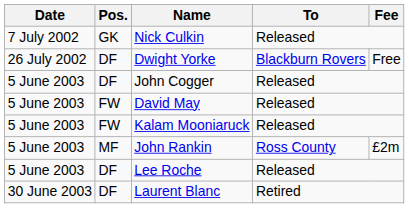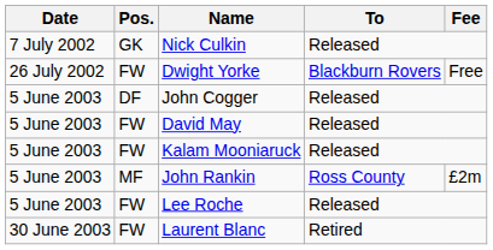 <table class="wikitable">
 <tr>
 <th>Date</th>
 <th>Pos.</th>
 <th>Name</th>
 <th>To</th>
 <th>Fee</th>
 </tr>
 <tr>
 <td>7 July 2002</td>
 <td>GK</td>
 <td> <a href='#'>Nick Culkin</a></td>
 <td colspan="2">Released</td>
 </tr>
 <tr>
 <td>26 July 2002</td>
-<td>DF</td>
+<td>FW</td>
 <td> <a href='#'>Dwight Yorke</a></td>
 <td> <a href='#'>Blackburn Rovers</a></td>
 <td>Free</td>
 </tr>
 <tr>
 <td>5 June 2003</td>
 <td>DF</td>
 <td> John Cogger</td>
 <td colspan="2">Released</td>
 </tr>
 <tr>
 <td>5 June 2003</td>
 <td>FW</td>
 <td> <a href='#'>David May</a></td>
 <td colspan="2">Released</td>
 </tr>
 <tr>
 <td>5 June 2003</td>
 <td>FW</td>
 <td> <a href='#'>Kalam Mooniaruck</a></td>
 <td colspan="2">Released</td>
 </tr>
 <tr>
 <td>5 June 2003</td>
 <td>MF</td>
 <td> <a href='#'>John Rankin</a></td>
 <td> <a href='#'>Ross County</a></td>
 <td>£2m</td>
 </tr>
 <tr>
 <td>5 June 2003</td>
-<td>DF</td>
+<td>FW</td>
 <td> <a href='#'>Lee Roche</a></td>
 <td colspan="2">Released</td>
 </tr>
 <tr>
 <td>30 June 2003</td>
-<td>DF</td>
+<td>FW</td>
 <td> <a href='#'>Laurent Blanc</a></td>
 <td colspan="2">Retired</td>
 </tr>
 </table>
